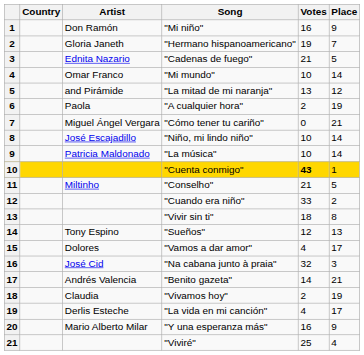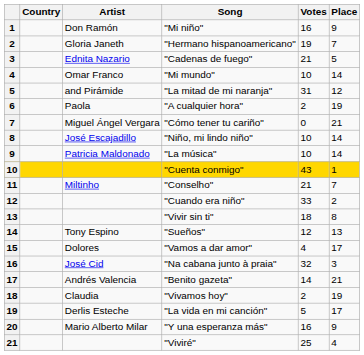 <table class="wikitable sortable plainrowheaders">
 <tr>
 <th scope="col"></th>
 <th scope="col">Country</th>
 <th scope="col">Artist</th>
 <th scope="col">Song</th>
 <th scope="col" class="unsortable">Votes</th>
 <th scope="col">Place</th>
 </tr>
 <tr>
 <th scope="row" style="text-align:center;">1</th>
 <td></td>
 <td>Don Ramón</td>
 <td>"Mi niño"</td>
 <td>16</td>
 <td>9</td>
 </tr>
 <tr>
 <th scope="row" style="text-align:center;">2</th>
 <td></td>
 <td>Gloria Janeth</td>
 <td>"Hermano hispanoamericano"</td>
 <td>19</td>
 <td>7</td>
 </tr>
 <tr>
 <th scope="row" style="text-align:center;">3</th>
 <td></td>
 <td><a href='#'>Ednita Nazario</a></td>
 <td>"Cadenas de fuego"</td>
 <td>21</td>
 <td>5</td>
 </tr>
 <tr>
 <th scope="row" style="text-align:center;">4</th>
 <td></td>
 <td>Omar Franco</td>
 <td>"Mi mundo"</td>
 <td>10</td>
 <td>14</td>
 </tr>
 <tr>
 <th scope="row" style="text-align:center;">5</th>
 <td></td>
 <td> and Pirámide</td>
 <td>"La mitad de mi naranja"</td>
-<td>13</td>
+<td>31</td>
 <td>12</td>
 </tr>
 <tr>
 <th scope="row" style="text-align:center;">6</th>
 <td></td>
 <td>Paola</td>
 <td>"A cualquier hora"</td>
 <td>2</td>
 <td>19</td>
 </tr>
 <tr>
 <th scope="row" style="text-align:center;">7</th>
 <td></td>
 <td>Miguel Ángel Vergara</td>
 <td>"Cómo tener tu cariño"</td>
 <td>0</td>
 <td>21</td>
 </tr>
 <tr>
 <th scope="row" style="text-align:center;">8</th>
 <td></td>
 <td><a href='#'>José Escajadillo</a></td>
 <td>"Niño, mi lindo niño"</td>
 <td>10</td>
 <td>14</td>
 </tr>
 <tr>
 <th scope="row" style="text-align:center;">9</th>
 <td></td>
 <td><a href='#'>Patricia Maldonado</a></td>
 <td>"La música"</td>
 <td>10</td>
 <td>14</td>
 </tr>
 <tr bgcolor="gold">
 <th scope="row" style="text-align:center;">10</th>
 <td></td>
 <td></td>
 <td>"Cuenta conmigo"</td>
-<td><strong>43</strong></td>
+<td>43</td>
 <td>1</td>
 </tr>
 <tr>
 <th scope="row" style="text-align:center;">11</th>
 <td></td>
 <td><a href='#'>Miltinho</a></td>
 <td>"Conselho"</td>
 <td>21</td>
-<td>5</td>
+<td>7</td>
 </tr>
 <tr>
 <th scope="row" style="text-align:center;">12</th>
 <td></td>
 <td></td>
 <td>"Cuando era niño"</td>
 <td>33</td>
 <td>2</td>
 </tr>
 <tr>
 <th scope="row" style="text-align:center;">13</th>
 <td></td>
 <td></td>
 <td>"Vivir sin ti"</td>
 <td>18</td>
 <td>8</td>
 </tr>
 <tr>
 <th scope="row" style="text-align:center;">14</th>
 <td></td>
 <td>Tony Espino</td>
 <td>"Sueños"</td>
 <td>12</td>
 <td>13</td>
 </tr>
 <tr>
 <th scope="row" style="text-align:center;">15</th>
 <td></td>
 <td>Dolores</td>
 <td>"Vamos a dar amor"</td>
 <td>4</td>
 <td>17</td>
 </tr>
 <tr>
 <th scope="row" style="text-align:center;">16</th>
 <td></td>
 <td><a href='#'>José Cid</a></td>
 <td>"Na cabana junto à praia"</td>
 <td>32</td>
 <td>3</td>
 </tr>
 <tr>
 <th scope="row" style="text-align:center;">17</th>
 <td></td>
 <td>Andrés Valencia</td>
 <td>"Benito gazeta"</td>
 <td>14</td>
 <td>21</td>
 </tr>
 <tr>
 <th scope="row" style="text-align:center;">18</th>
 <td></td>
 <td>Claudia</td>
 <td>"Vivamos hoy"</td>
 <td>2</td>
 <td>19</td>
 </tr>
 <tr>
 <th scope="row" style="text-align:center;">19</th>
 <td></td>
 <td>Derlis Esteche</td>
 <td>"La vida en mi canción"</td>
-<td>4</td>
+<td>5</td>
 <td>17</td>
 </tr>
 <tr>
 <th scope="row" style="text-align:center;">20</th>
 <td></td>
 <td>Mario Alberto Milar</td>
 <td>"Y una esperanza más"</td>
 <td>16</td>
 <td>9</td>
 </tr>
 <tr>
 <th scope="row" style="text-align:center;">21</th>
 <td></td>
 <td></td>
 <td>"Viviré"</td>
 <td>25</td>
 <td>4</td>
 </tr>
 </table>
